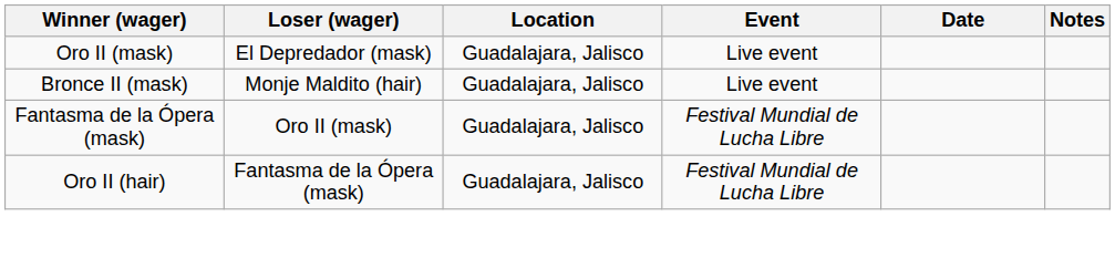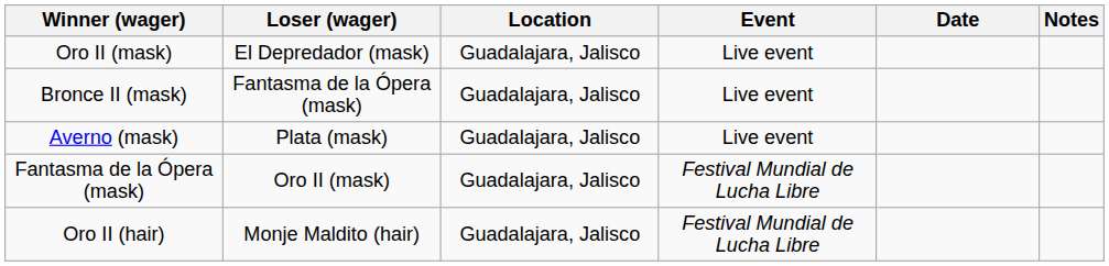 <table class="wikitable sortable" width=100%  style="text-align: center">
 <tr>
 <th width=20% scope="col">Winner (wager)</th>
 <th width=20% scope="col">Loser (wager)</th>
 <th width=20% scope="col">Location</th>
 <th width=20% scope="col">Event</th>
 <th width=15% scope="col">Date</th>
 <th class="unsortable" width=5% scope="col">Notes</th>
 </tr>
 <tr>
 <td>Oro II (mask)</td>
 <td>El Depredador (mask)</td>
 <td>Guadalajara, Jalisco</td>
 <td>Live event</td>
 <td></td>
 <td></td>
 </tr>
 <tr>
 <td>Bronce II (mask)</td>
-<td>Monje Maldito (hair)</td>
+<td>Fantasma de la Ópera (mask)</td>
+<td>Guadalajara, Jalisco</td>
+<td>Live event</td>
+<td></td>
+<td></td>
+</tr>
+<tr>
+<td><a href='#'>Averno</a> (mask)</td>
+<td>Plata (mask)</td>
 <td>Guadalajara, Jalisco</td>
 <td>Live event</td>
 <td></td>
 <td></td>
 </tr>
 <tr>
 <td>Fantasma de la Ópera (mask)</td>
 <td>Oro II (mask)</td>
 <td>Guadalajara, Jalisco</td>
 <td><em>Festival Mundial de Lucha Libre</em></td>
 <td></td>
 <td></td>
 </tr>
 <tr>
 <td>Oro II (hair)</td>
-<td>Fantasma de la Ópera (mask)</td>
+<td>Monje Maldito (hair)</td>
 <td>Guadalajara, Jalisco</td>
 <td><em>Festival Mundial de Lucha Libre</em></td>
 <td></td>
 <td></td>
 </tr>
 </table>
